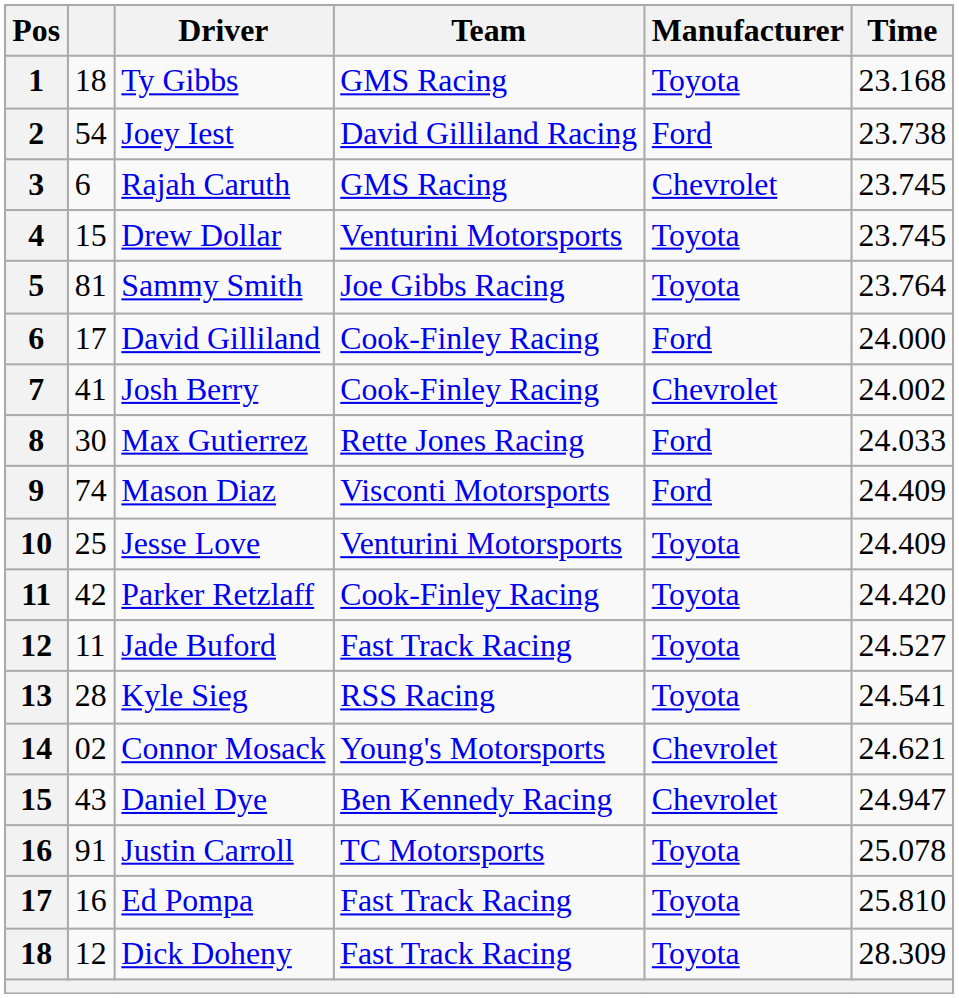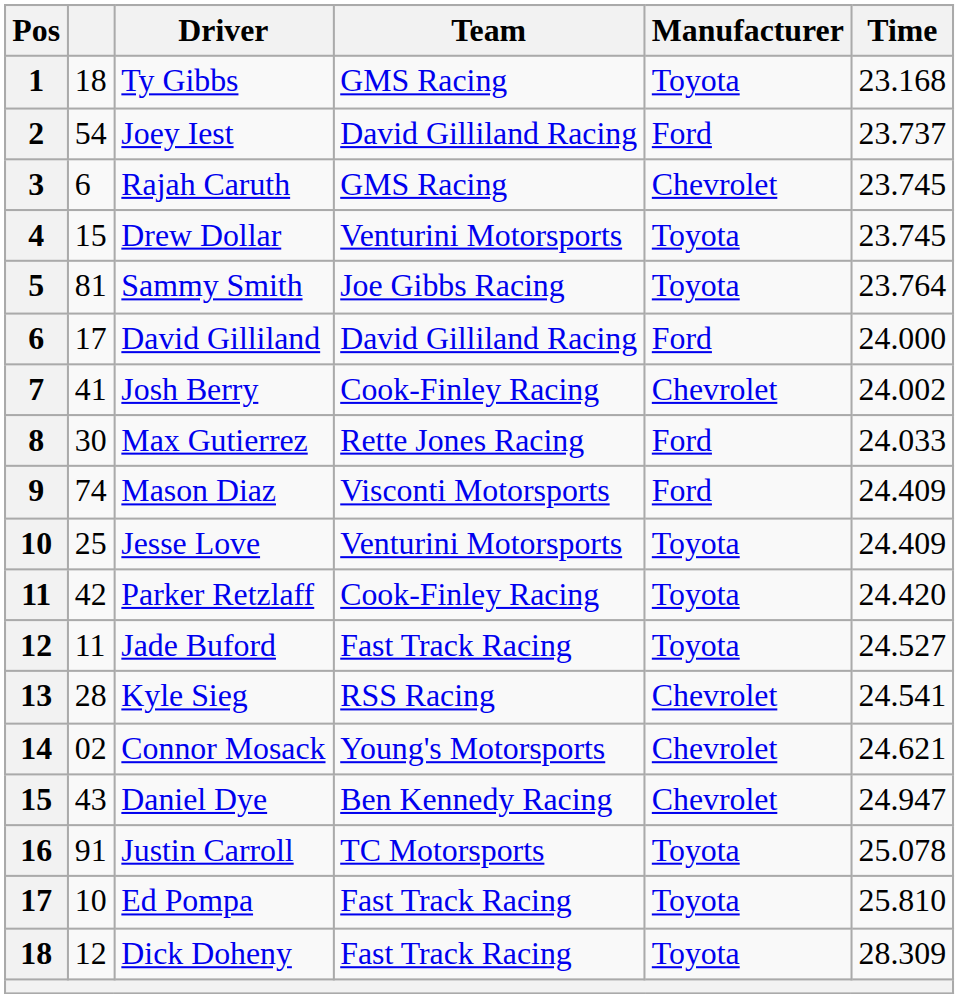 <table class="wikitable" style="font-size:98%">
 <tr>
 <th>Pos</th>
 <th></th>
 <th>Driver</th>
 <th>Team</th>
 <th>Manufacturer</th>
 <th>Time</th>
 </tr>
 <tr>
 <th>1</th>
 <td>18</td>
 <td><a href='#'>Ty Gibbs</a></td>
 <td><a href='#'>GMS Racing</a></td>
 <td><a href='#'>Toyota</a></td>
 <td>23.168</td>
 </tr>
 <tr>
 <th>2</th>
 <td>54</td>
 <td><a href='#'>Joey Iest</a></td>
 <td><a href='#'>David Gilliland Racing</a></td>
 <td><a href='#'>Ford</a></td>
-<td>23.738</td>
+<td>23.737</td>
 </tr>
 <tr>
 <th>3</th>
 <td>6</td>
 <td><a href='#'>Rajah Caruth</a></td>
 <td><a href='#'>GMS Racing</a></td>
 <td><a href='#'>Chevrolet</a></td>
 <td>23.745</td>
 </tr>
 <tr>
 <th>4</th>
 <td>15</td>
 <td><a href='#'>Drew Dollar</a></td>
 <td><a href='#'>Venturini Motorsports</a></td>
 <td><a href='#'>Toyota</a></td>
 <td>23.745</td>
 </tr>
 <tr>
 <th>5</th>
 <td>81</td>
 <td><a href='#'>Sammy Smith</a></td>
 <td><a href='#'>Joe Gibbs Racing</a></td>
 <td><a href='#'>Toyota</a></td>
 <td>23.764</td>
 </tr>
 <tr>
 <th>6</th>
 <td>17</td>
 <td><a href='#'>David Gilliland</a></td>
-<td><a href='#'>Cook-Finley Racing</a></td>
+<td><a href='#'>David Gilliland Racing</a></td>
 <td><a href='#'>Ford</a></td>
 <td>24.000</td>
 </tr>
 <tr>
 <th>7</th>
 <td>41</td>
 <td><a href='#'>Josh Berry</a></td>
 <td><a href='#'>Cook-Finley Racing</a></td>
 <td><a href='#'>Chevrolet</a></td>
 <td>24.002</td>
 </tr>
 <tr>
 <th>8</th>
 <td>30</td>
 <td><a href='#'>Max Gutierrez</a></td>
 <td><a href='#'>Rette Jones Racing</a></td>
 <td><a href='#'>Ford</a></td>
 <td>24.033</td>
 </tr>
 <tr>
 <th>9</th>
 <td>74</td>
 <td><a href='#'>Mason Diaz</a></td>
 <td><a href='#'>Visconti Motorsports</a></td>
 <td><a href='#'>Ford</a></td>
 <td>24.409</td>
 </tr>
 <tr>
 <th>10</th>
 <td>25</td>
 <td><a href='#'>Jesse Love</a></td>
 <td><a href='#'>Venturini Motorsports</a></td>
 <td><a href='#'>Toyota</a></td>
 <td>24.409</td>
 </tr>
 <tr>
 <th>11</th>
 <td>42</td>
 <td><a href='#'>Parker Retzlaff</a></td>
 <td><a href='#'>Cook-Finley Racing</a></td>
 <td><a href='#'>Toyota</a></td>
 <td>24.420</td>
 </tr>
 <tr>
 <th>12</th>
 <td>11</td>
 <td><a href='#'>Jade Buford</a></td>
 <td><a href='#'>Fast Track Racing</a></td>
 <td><a href='#'>Toyota</a></td>
 <td>24.527</td>
 </tr>
 <tr>
 <th>13</th>
 <td>28</td>
 <td><a href='#'>Kyle Sieg</a></td>
 <td><a href='#'>RSS Racing</a></td>
-<td><a href='#'>Toyota</a></td>
+<td><a href='#'>Chevrolet</a></td>
 <td>24.541</td>
 </tr>
 <tr>
 <th>14</th>
 <td>02</td>
 <td><a href='#'>Connor Mosack</a></td>
 <td><a href='#'>Young's Motorsports</a></td>
 <td><a href='#'>Chevrolet</a></td>
 <td>24.621</td>
 </tr>
 <tr>
 <th>15</th>
 <td>43</td>
 <td><a href='#'>Daniel Dye</a></td>
 <td><a href='#'>Ben Kennedy Racing</a></td>
 <td><a href='#'>Chevrolet</a></td>
 <td>24.947</td>
 </tr>
 <tr>
 <th>16</th>
 <td>91</td>
 <td><a href='#'>Justin Carroll</a></td>
 <td><a href='#'>TC Motorsports</a></td>
 <td><a href='#'>Toyota</a></td>
 <td>25.078</td>
 </tr>
 <tr>
 <th>17</th>
-<td>16</td>
+<td>10</td>
 <td><a href='#'>Ed Pompa</a></td>
 <td><a href='#'>Fast Track Racing</a></td>
 <td><a href='#'>Toyota</a></td>
 <td>25.810</td>
 </tr>
 <tr>
 <th>18</th>
 <td>12</td>
 <td><a href='#'>Dick Doheny</a></td>
 <td><a href='#'>Fast Track Racing</a></td>
 <td><a href='#'>Toyota</a></td>
 <td>28.309</td>
 </tr>
 <tr>
 <th colspan="6"></th>
 </tr>
 <tr>
 </tr>
 </table>
